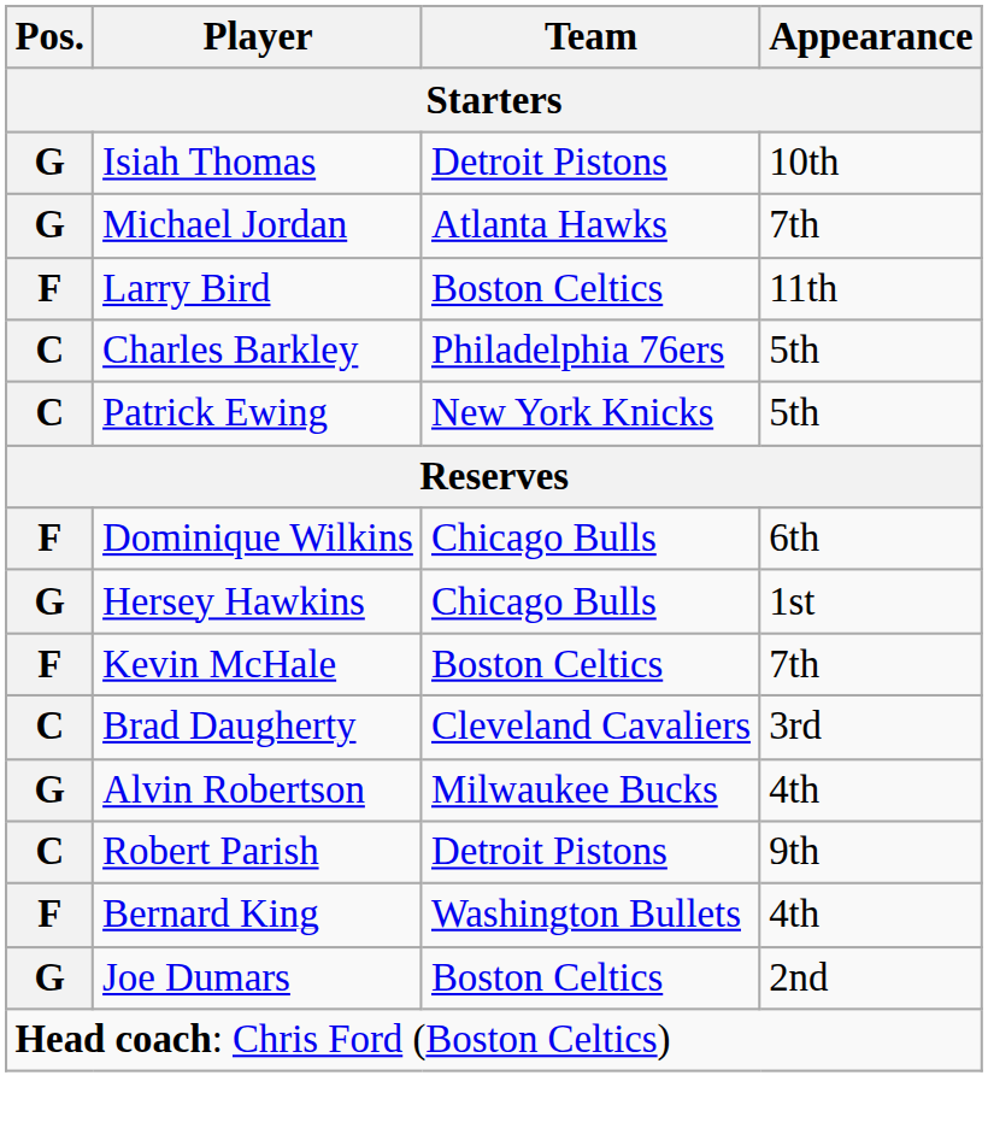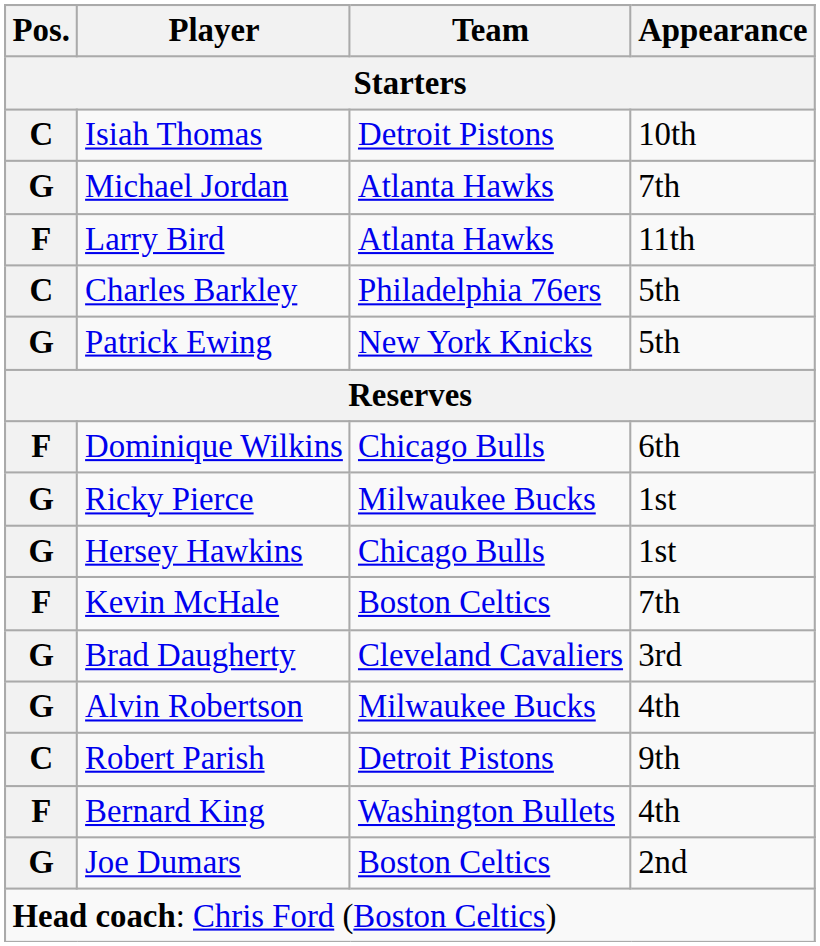 <table class="wikitable">
 <tr>
 <th>Pos.</th>
 <th>Player</th>
 <th>Team</th>
 <th>Appearance</th>
 </tr>
 <tr>
 <th colspan="4">Starters</th>
 </tr>
 <tr>
-<th>G</th>
+<th>C</th>
 <td><a href='#'>Isiah Thomas</a></td>
 <td><a href='#'>Detroit Pistons</a></td>
 <td>10th</td>
 </tr>
 <tr>
 <th>G</th>
 <td><a href='#'>Michael Jordan</a></td>
 <td><a href='#'>Atlanta Hawks</a></td>
 <td>7th</td>
 </tr>
 <tr>
 <th>F</th>
 <td><a href='#'>Larry Bird</a></td>
-<td><a href='#'>Boston Celtics</a></td>
+<td><a href='#'>Atlanta Hawks</a></td>
 <td>11th</td>
 </tr>
 <tr>
 <th>C</th>
 <td><a href='#'>Charles Barkley</a></td>
 <td><a href='#'>Philadelphia 76ers</a></td>
 <td>5th</td>
 </tr>
 <tr>
-<th>C</th>
+<th>G</th>
 <td><a href='#'>Patrick Ewing</a></td>
 <td><a href='#'>New York Knicks</a></td>
 <td>5th</td>
 </tr>
 <tr>
 <th colspan="4">Reserves</th>
 </tr>
 <tr>
 <th>F</th>
 <td><a href='#'>Dominique Wilkins</a></td>
 <td><a href='#'>Chicago Bulls</a></td>
 <td>6th</td>
 </tr>
 <tr>
 <th>G</th>
+<td><a href='#'>Ricky Pierce</a></td>
+<td><a href='#'>Milwaukee Bucks</a></td>
+<td>1st</td>
+</tr>
+<tr>
+<th>G</th>
 <td><a href='#'>Hersey Hawkins</a></td>
 <td><a href='#'>Chicago Bulls</a></td>
 <td>1st</td>
 </tr>
 <tr>
 <th>F</th>
 <td><a href='#'>Kevin McHale</a></td>
 <td><a href='#'>Boston Celtics</a></td>
 <td>7th</td>
 </tr>
 <tr>
-<th>C</th>
+<th>G</th>
 <td><a href='#'>Brad Daugherty</a></td>
 <td><a href='#'>Cleveland Cavaliers</a></td>
 <td>3rd</td>
 </tr>
 <tr>
 <th>G</th>
 <td><a href='#'>Alvin Robertson</a></td>
 <td><a href='#'>Milwaukee Bucks</a></td>
 <td>4th</td>
 </tr>
 <tr>
 <th>C</th>
 <td><a href='#'>Robert Parish</a></td>
 <td><a href='#'>Detroit Pistons</a></td>
 <td>9th</td>
 </tr>
 <tr>
 <th>F</th>
 <td><a href='#'>Bernard King</a></td>
 <td><a href='#'>Washington Bullets</a></td>
 <td>4th</td>
 </tr>
 <tr>
 <th>G</th>
 <td><a href='#'>Joe Dumars</a></td>
 <td><a href='#'>Boston Celtics</a></td>
 <td>2nd</td>
 </tr>
 <tr>
 <td colspan="4"><strong>Head coach</strong>: <a href='#'>Chris Ford</a> (<a href='#'>Boston Celtics</a>)</td>
 </tr>
 </table>
